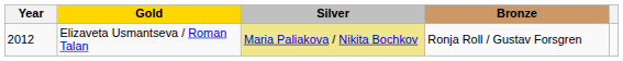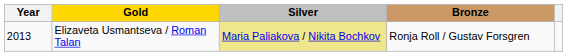 <table class="wikitable unsortable" style="text-align:left; width:65%">
 <tr>
 <th scope="col" style="text-align:center">Year</th>
 <th scope="col" style="text-align:center; width:30%; background:gold">Gold</th>
 <th scope="col" style="text-align:center; width:30%; background:silver">Silver</th>
 <th scope="col" style="text-align:center; width:30%; background:#c96">Bronze</th>
 <th scope="col" style="text-align:center"></th>
 </tr>
 <tr>
-<td>2012</td>
+<td>2013</td>
 <td> Elizaveta Usmantseva / <a href='#'>Roman Talan</a></td>
 <td style="background: khaki;"> <a href='#'>Maria Paliakova</a> / <a href='#'>Nikita Bochkov</a></td>
 <td> Ronja Roll / Gustav Forsgren</td>
 <td></td>
 </tr>
 </table>
